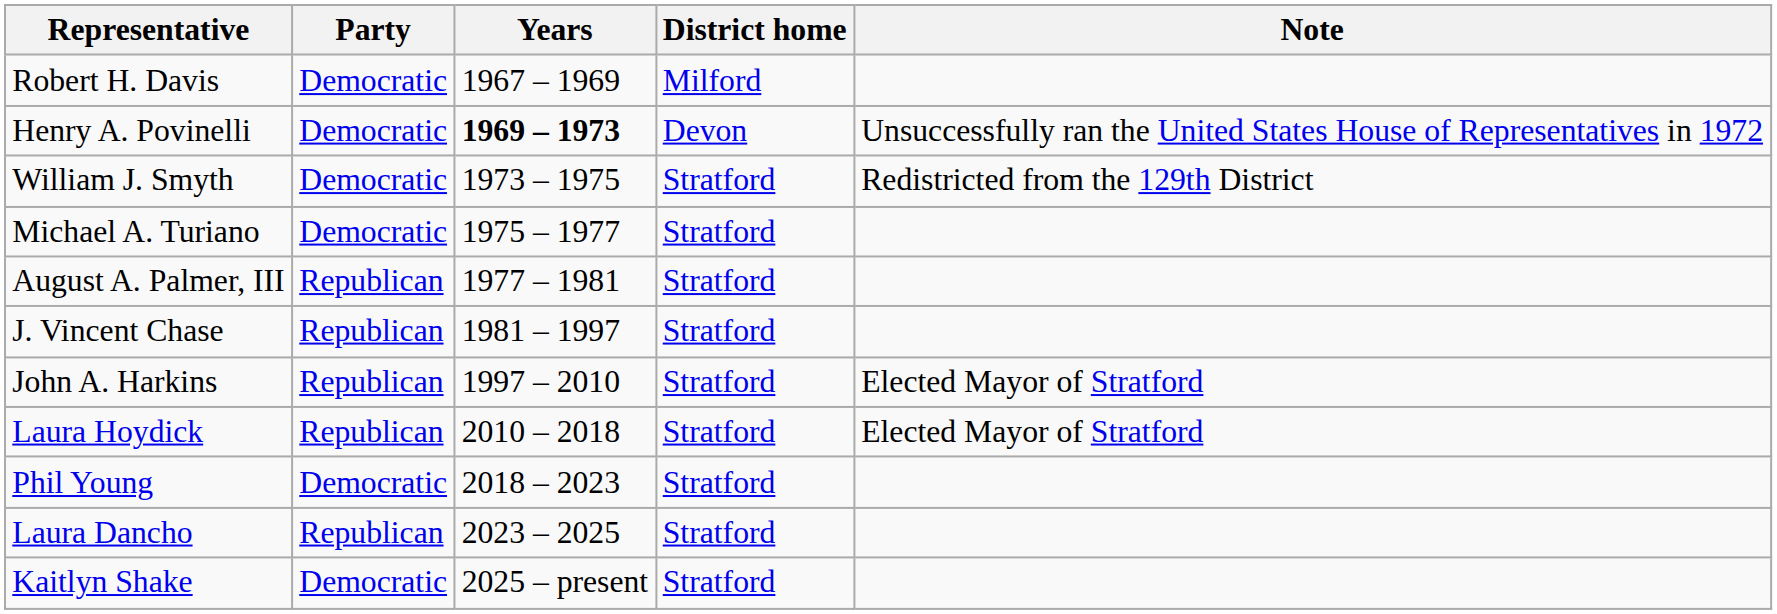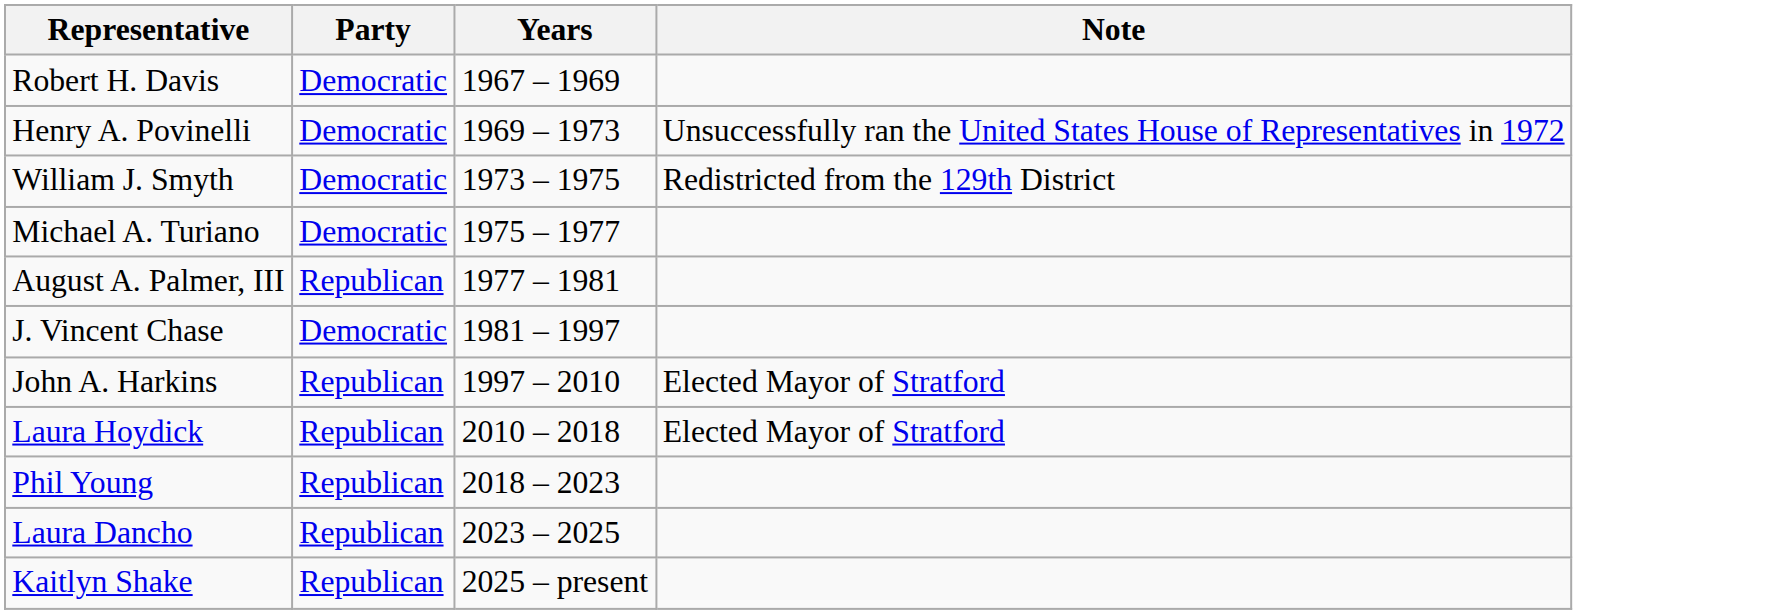 <table class=wikitable>
 <tr valign=bottom>
 <th>Representative</th>
 <th>Party</th>
 <th>Years</th>
-<th>District home</th>
 <th>Note</th>
 </tr>
 <tr>
 <td>Robert H. Davis</td>
 <td><a href='#'>Democratic</a></td>
 <td>1967 – 1969</td>
-<td><a href='#'>Milford</a></td>
 <td></td>
 </tr>
 <tr>
 <td>Henry A. Povinelli</td>
 <td><a href='#'>Democratic</a></td>
-<td><strong>1969 – 1973</strong></td>
-<td><a href='#'>Devon</a></td>
+<td>1969 – 1973</td>
 <td>Unsuccessfully ran the <a href='#'>United States House of Representatives</a> in <a href='#'>1972</a></td>
 </tr>
 <tr>
 <td>William J. Smyth</td>
 <td><a href='#'>Democratic</a></td>
 <td>1973 – 1975</td>
-<td><a href='#'>Stratford</a></td>
 <td>Redistricted from the <a href='#'>129th</a> District</td>
 </tr>
 <tr>
 <td>Michael A. Turiano</td>
 <td><a href='#'>Democratic</a></td>
 <td>1975 – 1977</td>
-<td><a href='#'>Stratford</a></td>
 <td></td>
 </tr>
 <tr>
 <td>August A. Palmer, III</td>
 <td><a href='#'>Republican</a></td>
 <td>1977 – 1981</td>
-<td><a href='#'>Stratford</a></td>
 <td></td>
 </tr>
 <tr>
 <td>J. Vincent Chase</td>
-<td><a href='#'>Republican</a></td>
+<td><a href='#'>Democratic</a></td>
 <td>1981 – 1997</td>
-<td><a href='#'>Stratford</a></td>
 <td></td>
 </tr>
 <tr>
 <td>John A. Harkins</td>
 <td><a href='#'>Republican</a></td>
 <td>1997 – 2010</td>
-<td><a href='#'>Stratford</a></td>
 <td>Elected Mayor of <a href='#'>Stratford</a></td>
 </tr>
 <tr>
 <td><a href='#'>Laura Hoydick</a></td>
 <td><a href='#'>Republican</a></td>
 <td>2010 – 2018</td>
-<td><a href='#'>Stratford</a></td>
 <td>Elected Mayor of <a href='#'>Stratford</a></td>
 </tr>
 <tr>
 <td><a href='#'>Phil Young</a></td>
-<td><a href='#'>Democratic</a></td>
+<td><a href='#'>Republican</a></td>
 <td>2018 – 2023</td>
-<td><a href='#'>Stratford</a></td>
 <td></td>
 </tr>
 <tr>
 <td><a href='#'>Laura Dancho</a></td>
 <td><a href='#'>Republican</a></td>
 <td>2023 – 2025</td>
-<td><a href='#'>Stratford</a></td>
 <td></td>
 </tr>
 <tr>
 <td><a href='#'>Kaitlyn Shake</a></td>
-<td><a href='#'>Democratic</a></td>
+<td><a href='#'>Republican</a></td>
 <td>2025 – present</td>
-<td><a href='#'>Stratford</a></td>
 <td></td>
 </tr>
 </table>
